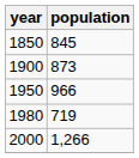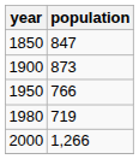 <table class="wikitable">
 <tr>
 <th>year</th>
 <th>population</th>
 </tr>
 <tr>
 <td>1850</td>
-<td>845</td>
+<td>847</td>
 </tr>
 <tr>
 <td>1900</td>
 <td>873</td>
 </tr>
 <tr>
 <td>1950</td>
-<td>966</td>
+<td>766</td>
 </tr>
 <tr>
 <td>1980</td>
 <td>719</td>
 </tr>
 <tr>
 <td>2000</td>
 <td>1,266</td>
 </tr>
 <tr>
 </tr>
 </table>
